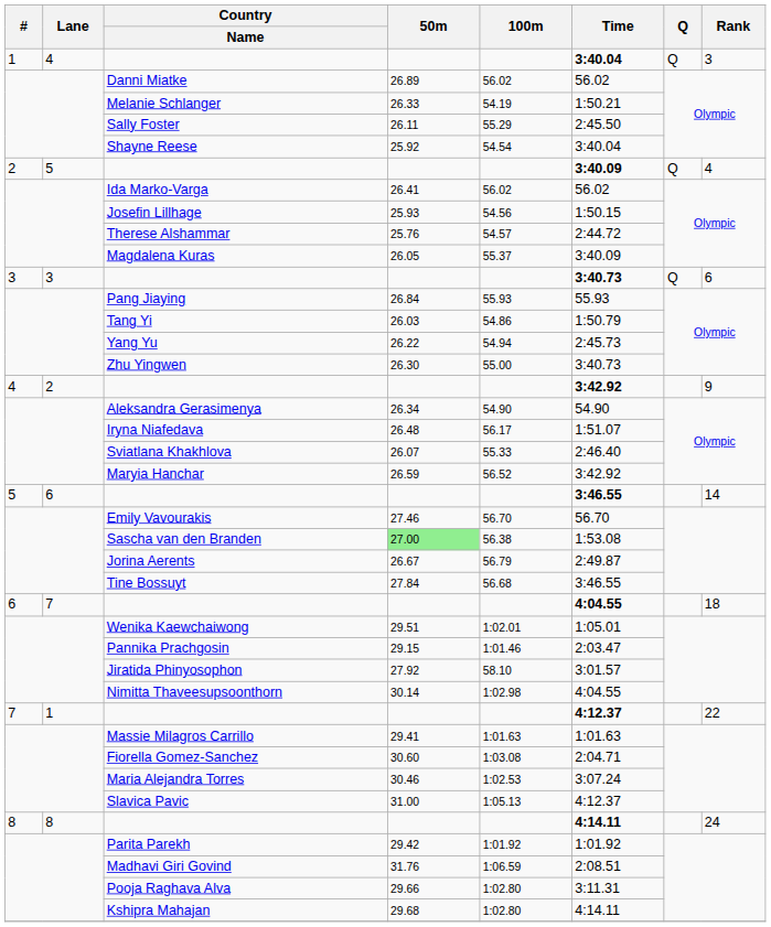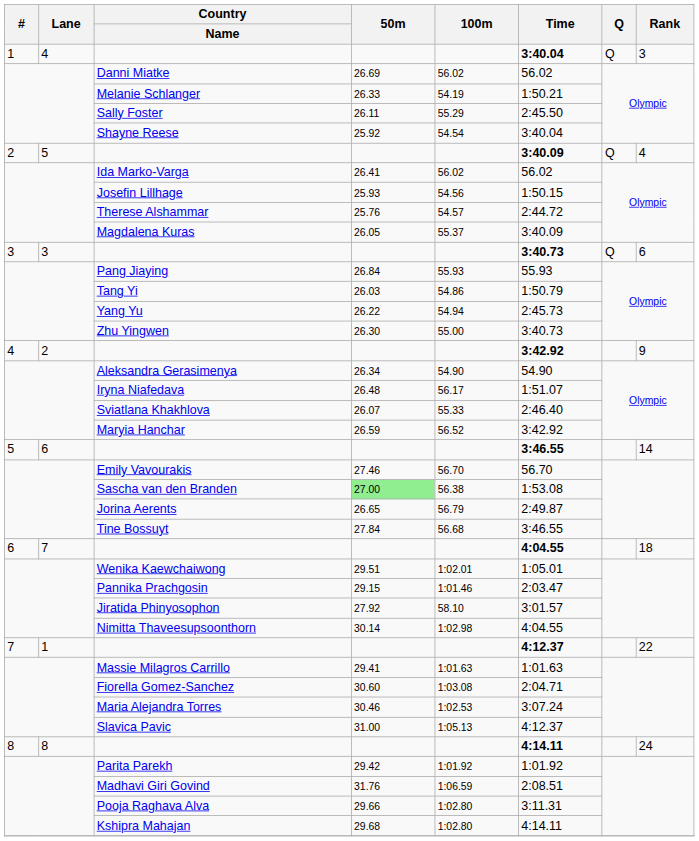 <table class="wikitable" width=70%>
 <tr>
 <th rowspan="2" width=20>#</th>
 <th rowspan="2" width=20>Lane</th>
 <th width=200>Country</th>
 <th rowspan=2 width=60>50m</th>
 <th rowspan="2" width=60>100m</th>
 <th rowspan=2 width=60>Time</th>
 <th rowspan=2 width=20>Q</th>
 <th rowspan=2 width=20>Rank</th>
 </tr>
 <tr>
 <th>Name</th>
 </tr>
 <tr>
 <td>1</td>
 <td>4</td>
 <td></td>
 <td></td>
 <td></td>
 <td><strong>3:40.04</strong></td>
 <td>Q</td>
 <td>3</td>
 </tr>
 <tr>
 <td rowspan=4 colspan=2></td>
 <td><a href='#'>Danni Miatke</a></td>
-<td><small>26.89</small></td>
+<td><small>26.69</small></td>
 <td><small>56.02</small></td>
 <td>56.02</td>
 <td rowspan=4 colspan=2 align=center><small><a href='#'>Olympic</a></small></td>
 </tr>
 <tr>
 <td><a href='#'>Melanie Schlanger</a></td>
 <td><small>26.33</small></td>
 <td><small>54.19</small></td>
 <td>1:50.21</td>
 </tr>
 <tr>
 <td><a href='#'>Sally Foster</a></td>
 <td><small>26.11</small></td>
 <td><small>55.29</small></td>
 <td>2:45.50</td>
 </tr>
 <tr>
 <td><a href='#'>Shayne Reese</a></td>
 <td><small>25.92</small></td>
 <td><small>54.54</small></td>
 <td>3:40.04</td>
 </tr>
 <tr>
 <td>2</td>
 <td>5</td>
 <td></td>
 <td></td>
 <td></td>
 <td><strong>3:40.09</strong></td>
 <td>Q</td>
 <td>4</td>
 </tr>
 <tr>
 <td rowspan=4 colspan=2></td>
 <td><a href='#'>Ida Marko-Varga</a></td>
 <td><small>26.41</small></td>
 <td><small>56.02</small></td>
 <td>56.02</td>
 <td rowspan=4 colspan=2 align=center><small><a href='#'>Olympic</a></small></td>
 </tr>
 <tr>
 <td><a href='#'>Josefin Lillhage</a></td>
 <td><small>25.93</small></td>
 <td><small>54.56</small></td>
 <td>1:50.15</td>
 </tr>
 <tr>
 <td><a href='#'>Therese Alshammar</a></td>
 <td><small>25.76</small></td>
 <td><small>54.57</small></td>
 <td>2:44.72</td>
 </tr>
 <tr>
 <td><a href='#'>Magdalena Kuras</a></td>
 <td><small>26.05</small></td>
 <td><small>55.37</small></td>
 <td>3:40.09</td>
 </tr>
 <tr>
 <td>3</td>
 <td>3</td>
 <td></td>
 <td></td>
 <td></td>
 <td><strong>3:40.73</strong></td>
 <td>Q</td>
 <td>6</td>
 </tr>
 <tr>
 <td rowspan=4 colspan=2></td>
 <td><a href='#'>Pang Jiaying</a></td>
 <td><small>26.84</small></td>
 <td><small>55.93</small></td>
 <td>55.93</td>
 <td rowspan=4 colspan=2 align=center><small><a href='#'>Olympic</a></small></td>
 </tr>
 <tr>
 <td><a href='#'>Tang Yi</a></td>
 <td><small>26.03</small></td>
 <td><small>54.86</small></td>
 <td>1:50.79</td>
 </tr>
 <tr>
 <td><a href='#'>Yang Yu</a></td>
 <td><small>26.22</small></td>
 <td><small>54.94</small></td>
 <td>2:45.73</td>
 </tr>
 <tr>
 <td><a href='#'>Zhu Yingwen</a></td>
 <td><small>26.30</small></td>
 <td><small>55.00</small></td>
 <td>3:40.73</td>
 </tr>
 <tr>
 <td>4</td>
 <td>2</td>
 <td></td>
 <td></td>
 <td></td>
 <td><strong>3:42.92</strong></td>
 <td></td>
 <td>9</td>
 </tr>
 <tr>
 <td rowspan=4 colspan=2></td>
 <td><a href='#'>Aleksandra Gerasimenya</a></td>
 <td><small>26.34</small></td>
 <td><small>54.90</small></td>
 <td>54.90</td>
 <td rowspan=4 colspan=2 align=center><small><a href='#'>Olympic</a></small></td>
 </tr>
 <tr>
 <td><a href='#'>Iryna Niafedava</a></td>
 <td><small>26.48</small></td>
 <td><small>56.17</small></td>
 <td>1:51.07</td>
 </tr>
 <tr>
 <td><a href='#'>Sviatlana Khakhlova</a></td>
 <td><small>26.07</small></td>
 <td><small>55.33</small></td>
 <td>2:46.40</td>
 </tr>
 <tr>
 <td><a href='#'>Maryia Hanchar</a></td>
 <td><small>26.59</small></td>
 <td><small>56.52</small></td>
 <td>3:42.92</td>
 </tr>
 <tr>
 <td>5</td>
 <td>6</td>
 <td></td>
 <td></td>
 <td></td>
 <td><strong>3:46.55</strong></td>
 <td></td>
 <td>14</td>
 </tr>
 <tr>
 <td rowspan=4 colspan=2></td>
 <td><a href='#'>Emily Vavourakis</a></td>
 <td><small>27.46</small></td>
 <td><small>56.70</small></td>
 <td>56.70</td>
 <td rowspan=4 colspan=2></td>
 </tr>
 <tr>
 <td><a href='#'>Sascha van den Branden</a></td>
 <td style="background: lightgreen;"><small>27.00</small></td>
 <td><small>56.38</small></td>
 <td>1:53.08</td>
 </tr>
 <tr>
 <td><a href='#'>Jorina Aerents</a></td>
-<td><small>26.67</small></td>
+<td><small>26.65</small></td>
 <td><small>56.79</small></td>
 <td>2:49.87</td>
 </tr>
 <tr>
 <td><a href='#'>Tine Bossuyt</a></td>
 <td><small>27.84</small></td>
 <td><small>56.68</small></td>
 <td>3:46.55</td>
 </tr>
 <tr>
 <td>6</td>
 <td>7</td>
 <td></td>
 <td></td>
 <td></td>
 <td><strong>4:04.55</strong></td>
 <td></td>
 <td>18</td>
 </tr>
 <tr>
 <td rowspan=4 colspan=2></td>
 <td><a href='#'>Wenika Kaewchaiwong</a></td>
 <td><small>29.51</small></td>
 <td><small>1:02.01</small></td>
 <td>1:05.01</td>
 <td rowspan=4 colspan=2></td>
 </tr>
 <tr>
 <td><a href='#'>Pannika Prachgosin</a></td>
 <td><small>29.15</small></td>
 <td><small>1:01.46</small></td>
 <td>2:03.47</td>
 </tr>
 <tr>
 <td><a href='#'>Jiratida Phinyosophon</a></td>
 <td><small>27.92</small></td>
 <td><small>58.10</small></td>
 <td>3:01.57</td>
 </tr>
 <tr>
 <td><a href='#'>Nimitta Thaveesupsoonthorn</a></td>
 <td><small>30.14</small></td>
 <td><small>1:02.98</small></td>
 <td>4:04.55</td>
 </tr>
 <tr>
 <td>7</td>
 <td>1</td>
 <td></td>
 <td></td>
 <td></td>
 <td><strong>4:12.37</strong></td>
 <td></td>
 <td>22</td>
 </tr>
 <tr>
 <td rowspan=4 colspan=2></td>
 <td><a href='#'>Massie Milagros Carrillo</a></td>
 <td><small>29.41</small></td>
 <td><small>1:01.63</small></td>
 <td>1:01.63</td>
 <td rowspan=4 colspan=2></td>
 </tr>
 <tr>
 <td><a href='#'>Fiorella Gomez-Sanchez</a></td>
 <td><small>30.60</small></td>
 <td><small>1:03.08</small></td>
 <td>2:04.71</td>
 </tr>
 <tr>
 <td><a href='#'>Maria Alejandra Torres</a></td>
 <td><small>30.46</small></td>
 <td><small>1:02.53</small></td>
 <td>3:07.24</td>
 </tr>
 <tr>
 <td><a href='#'>Slavica Pavic</a></td>
 <td><small>31.00</small></td>
 <td><small>1:05.13</small></td>
 <td>4:12.37</td>
 </tr>
 <tr>
 <td>8</td>
 <td>8</td>
 <td></td>
 <td></td>
 <td></td>
 <td><strong>4:14.11</strong></td>
 <td></td>
 <td>24</td>
 </tr>
 <tr>
 <td rowspan=4 colspan=2></td>
 <td><a href='#'>Parita Parekh</a></td>
 <td><small>29.42</small></td>
 <td><small>1:01.92</small></td>
 <td>1:01.92</td>
 <td rowspan=4 colspan=2></td>
 </tr>
 <tr>
 <td><a href='#'>Madhavi Giri Govind</a></td>
 <td><small>31.76</small></td>
 <td><small>1:06.59</small></td>
 <td>2:08.51</td>
 </tr>
 <tr>
 <td><a href='#'>Pooja Raghava Alva</a></td>
 <td><small>29.66</small></td>
 <td><small>1:02.80</small></td>
 <td>3:11.31</td>
 </tr>
 <tr>
 <td><a href='#'>Kshipra Mahajan</a></td>
 <td><small>29.68</small></td>
 <td><small>1:02.80</small></td>
 <td>4:14.11</td>
 </tr>
 <tr>
 </tr>
 </table>
